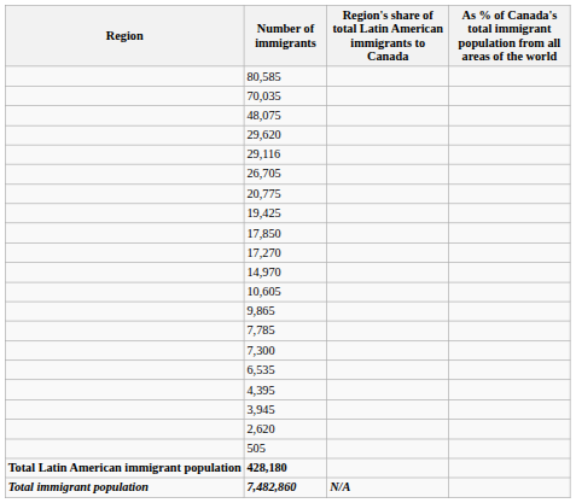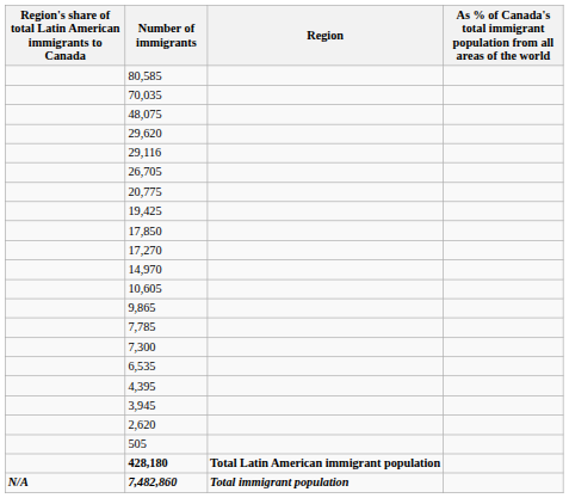 <table class="wikitable sortable">
 <tr>
+<th width=150>Region's share of total Latin American immigrants to Canada</th>
+<th width=100>Number of immigrants</th>
 <th>Region</th>
-<th width=100>Number of immigrants</th>
-<th width=150>Region's share of total Latin American immigrants to Canada</th>
 <th width=150>As % of Canada's total immigrant population from all areas of the world</th>
 </tr>
 <tr>
 <td></td>
 <td>80,585</td>
 <td></td>
 <td></td>
 </tr>
 <tr>
 <td></td>
 <td>70,035</td>
 <td></td>
 <td></td>
 </tr>
 <tr>
 <td></td>
 <td>48,075</td>
 <td></td>
 <td></td>
 </tr>
 <tr>
 <td></td>
 <td>29,620</td>
 <td></td>
 <td></td>
 </tr>
 <tr>
 <td></td>
 <td>29,116</td>
 <td></td>
 <td></td>
 </tr>
 <tr>
 <td></td>
 <td>26,705</td>
 <td></td>
 <td></td>
 </tr>
 <tr>
 <td></td>
 <td>20,775</td>
 <td></td>
 <td></td>
 </tr>
 <tr>
 <td></td>
 <td>19,425</td>
 <td></td>
 <td></td>
 </tr>
 <tr>
 <td></td>
 <td>17,850</td>
 <td></td>
 <td></td>
 </tr>
 <tr>
 <td></td>
 <td>17,270</td>
 <td></td>
 <td></td>
 </tr>
 <tr>
 <td></td>
 <td>14,970</td>
 <td></td>
 <td></td>
 </tr>
 <tr>
 <td></td>
 <td>10,605</td>
 <td></td>
 <td></td>
 </tr>
 <tr>
 <td></td>
 <td>9,865</td>
 <td></td>
 <td></td>
 </tr>
 <tr>
 <td></td>
 <td>7,785</td>
 <td></td>
 <td></td>
 </tr>
 <tr>
 <td></td>
 <td>7,300</td>
 <td></td>
 <td></td>
 </tr>
 <tr>
 <td></td>
 <td>6,535</td>
 <td></td>
 <td></td>
 </tr>
 <tr>
 <td></td>
 <td>4,395</td>
 <td></td>
 <td></td>
 </tr>
 <tr>
 <td></td>
 <td>3,945</td>
 <td></td>
 <td></td>
 </tr>
 <tr>
 <td></td>
 <td>2,620</td>
 <td></td>
 <td></td>
 </tr>
 <tr>
 <td></td>
 <td>505</td>
 <td></td>
 <td></td>
 </tr>
 <tr>
+<td><strong></strong></td>
+<td><strong>428,180</strong></td>
 <td><strong>Total Latin American immigrant population</strong></td>
-<td><strong>428,180</strong></td>
-<td><strong></strong></td>
 <td><strong></strong></td>
 </tr>
 <tr>
+<td><strong><em>N/A</em></strong></td>
+<td><strong><em>7,482,860</em></strong></td>
 <td><strong><em>Total immigrant population</em></strong></td>
-<td><strong><em>7,482,860</em></strong></td>
-<td><strong><em>N/A</em></strong></td>
 <td><strong><em></em></strong></td>
 </tr>
 </table>
